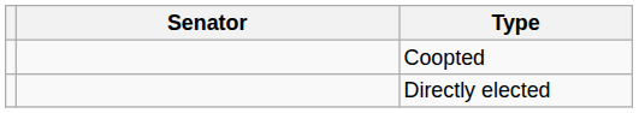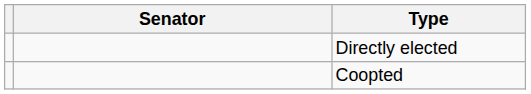 <table class="sortable wikitable" style="text-align:left; font-size:90%">
 <tr>
 <th></th>
 <th width="250">Senator</th>
 <th width="150">Type</th>
 </tr>
 <tr>
 <td></td>
 <td></td>
-<td>Coopted</td>
+<td>Directly elected</td>
 </tr>
 <tr>
 <td></td>
 <td></td>
-<td>Directly elected</td>
+<td>Coopted</td>
 </tr>
 </table>
